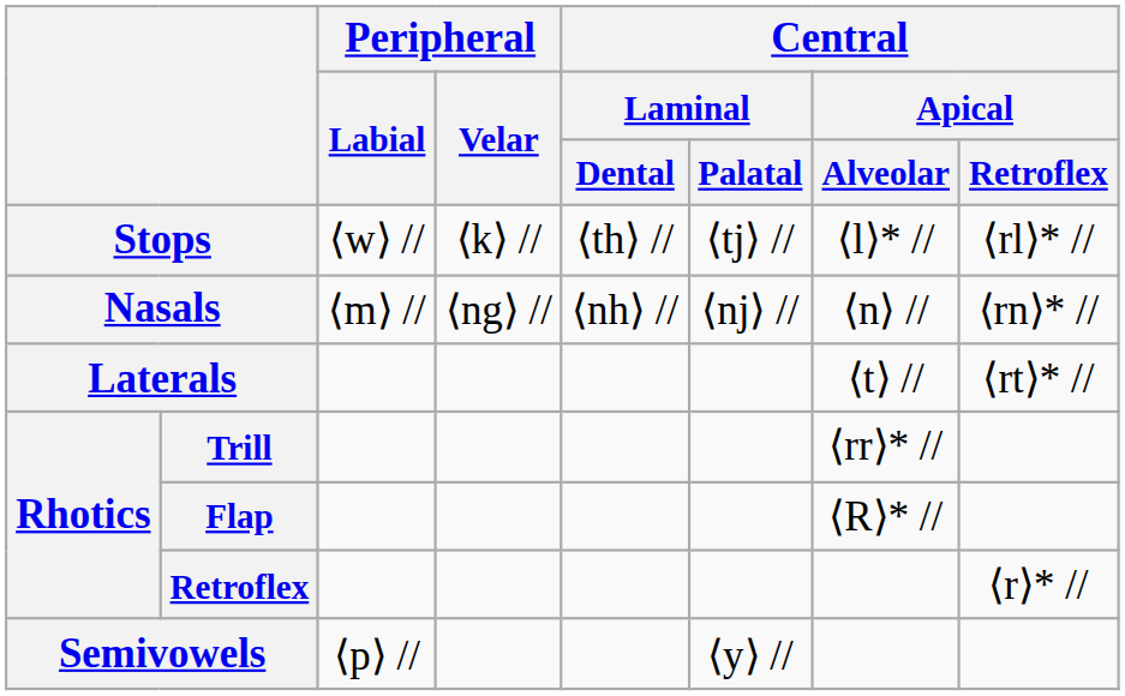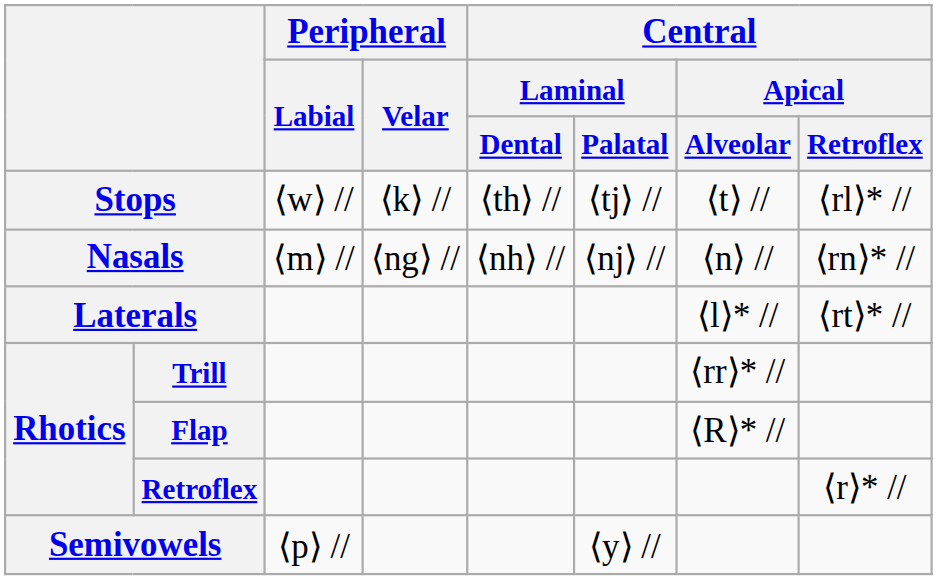 <table class="wikitable" style="text-align: center;">
 <tr>
 <th colspan="2" rowspan="3"></th>
 <th colspan="2"><a href='#'>Peripheral</a></th>
 <th colspan="4"><a href='#'>Central</a></th>
 </tr>
 <tr>
 <th rowspan="2"><a href='#'><small>Labial</small></a></th>
 <th rowspan="2"><a href='#'><small>Velar</small></a></th>
 <th colspan="2"><a href='#'><small>Laminal</small></a></th>
 <th colspan="2"><a href='#'><small>Apical</small></a></th>
 </tr>
 <tr>
 <th><a href='#'><small>Dental</small></a></th>
 <th><a href='#'><small>Palatal</small></a></th>
 <th><a href='#'><small>Alveolar</small></a></th>
 <th><a href='#'><small>Retroflex</small></a></th>
 </tr>
 <tr>
 <th colspan = "2"><a href='#'>Stops</a></th>
 <td>⟨w⟩ //</td>
 <td>⟨k⟩ //</td>
 <td>⟨th⟩ //</td>
 <td>⟨tj⟩ //</td>
-<td>⟨l⟩* //</td>
+<td>⟨t⟩ //</td>
 <td>⟨rl⟩* //</td>
 </tr>
 <tr>
 <th colspan="2"><a href='#'>Nasals</a></th>
 <td>⟨m⟩ //</td>
 <td>⟨ng⟩ //</td>
 <td>⟨nh⟩ //</td>
 <td>⟨nj⟩ //</td>
 <td>⟨n⟩ //</td>
 <td>⟨rn⟩* //</td>
 </tr>
 <tr>
 <th colspan="2"><a href='#'>Laterals</a></th>
 <td></td>
 <td></td>
 <td></td>
 <td></td>
-<td>⟨t⟩ //</td>
+<td>⟨l⟩* //</td>
 <td>⟨rt⟩* //</td>
 </tr>
 <tr>
 <th rowspan="3"><a href='#'>Rhotics</a></th>
 <th><a href='#'><small>Trill</small></a></th>
 <td></td>
 <td></td>
 <td></td>
 <td></td>
 <td>⟨rr⟩* //</td>
 <td></td>
 </tr>
 <tr>
 <th><a href='#'><small>Flap</small></a></th>
 <td></td>
 <td></td>
 <td></td>
 <td></td>
 <td>⟨R⟩* //</td>
 <td></td>
 </tr>
 <tr>
 <th><a href='#'><small>Retroflex</small></a></th>
 <td></td>
 <td></td>
 <td></td>
 <td></td>
 <td></td>
 <td>⟨r⟩* //</td>
 </tr>
 <tr>
 <th colspan="2"><a href='#'>Semivowels</a></th>
 <td>⟨p⟩ //</td>
 <td></td>
 <td></td>
 <td>⟨y⟩ //</td>
 <td></td>
 <td></td>
 </tr>
 </table>
